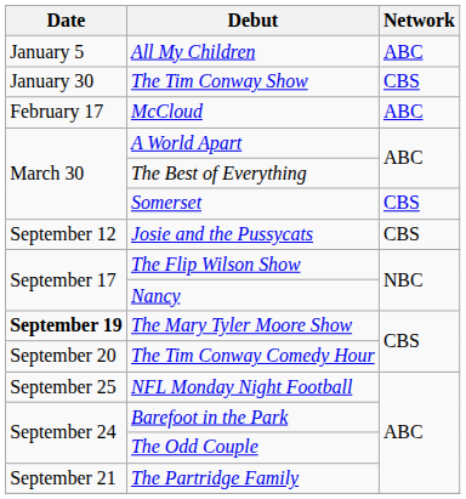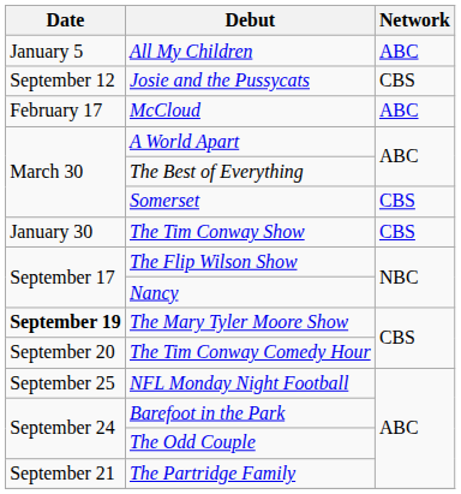 <table class="wikitable sortable">
 <tr>
 <th>Date</th>
 <th>Debut</th>
 <th>Network</th>
 </tr>
 <tr>
 <td>January 5</td>
 <td><em><a href='#'>All My Children</a></em></td>
 <td><a href='#'>ABC</a></td>
 </tr>
 <tr>
-<td>January 30</td>
-<td><em><a href='#'>The Tim Conway Show</a></em></td>
-<td><a href='#'>CBS</a></td>
+<td>September 12</td>
+<td><em><a href='#'>Josie and the Pussycats</a></em></td>
+<td>CBS</td>
 </tr>
 <tr>
 <td>February 17</td>
 <td><em><a href='#'>McCloud</a></em></td>
 <td><a href='#'>ABC</a></td>
 </tr>
 <tr>
 <td rowspan=3>March 30</td>
 <td><em><a href='#'>A World Apart</a></em></td>
 <td rowspan=2>ABC</td>
 </tr>
 <tr>
 <td><em>The Best of Everything</em></td>
 </tr>
 <tr>
 <td><em><a href='#'>Somerset</a></em></td>
 <td><a href='#'>CBS</a></td>
 </tr>
 <tr>
-<td>September 12</td>
-<td><em><a href='#'>Josie and the Pussycats</a></em></td>
-<td>CBS</td>
+<td>January 30</td>
+<td><em><a href='#'>The Tim Conway Show</a></em></td>
+<td><a href='#'>CBS</a></td>
 </tr>
 <tr>
 <td rowspan=2>September 17</td>
 <td><em><a href='#'>The Flip Wilson Show</a></em></td>
 <td rowspan=2>NBC</td>
 </tr>
 <tr>
 <td><em><a href='#'>Nancy</a></em></td>
 </tr>
 <tr>
 <td><strong>September 19</strong></td>
 <td><em><a href='#'>The Mary Tyler Moore Show</a></em></td>
 <td rowspan=2>CBS</td>
 </tr>
 <tr>
 <td>September 20</td>
 <td><em><a href='#'>The Tim Conway Comedy Hour</a></em></td>
 </tr>
 <tr>
 <td>September 25</td>
 <td><em><a href='#'>NFL Monday Night Football</a></em></td>
 <td rowspan=4>ABC</td>
 </tr>
 <tr>
 <td rowspan=2>September 24</td>
 <td><em><a href='#'>Barefoot in the Park</a></em></td>
 </tr>
 <tr>
 <td><em><a href='#'>The Odd Couple</a></em></td>
 </tr>
 <tr>
 <td>September 21</td>
 <td><em><a href='#'>The Partridge Family</a></em></td>
 </tr>
 <tr>
 </tr>
 </table>
